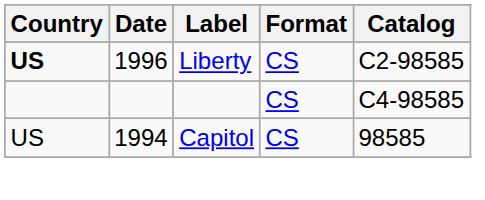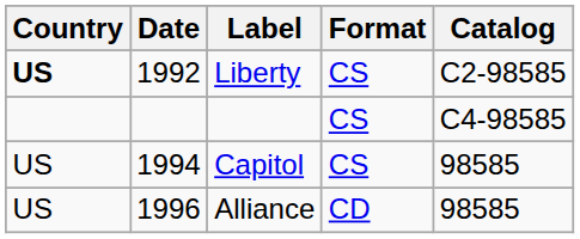 <table class="wikitable" style="font-size:85%;">
 <tr>
 <th>Country</th>
 <th>Date</th>
 <th>Label</th>
 <th>Format</th>
 <th>Catalog</th>
 </tr>
 <tr>
 <td><strong>US</strong></td>
-<td>1996</td>
+<td>1992</td>
 <td><a href='#'>Liberty</a></td>
 <td><a href='#'>CS</a></td>
 <td>C2-98585</td>
 </tr>
 <tr>
 <td></td>
 <td></td>
 <td></td>
 <td><a href='#'>CS</a></td>
 <td>C4-98585</td>
 </tr>
 <tr>
 <td>US</td>
 <td>1994</td>
 <td><a href='#'>Capitol</a></td>
 <td><a href='#'>CS</a></td>
 <td>98585</td>
 </tr>
+<tr>
+<td>US</td>
+<td>1996</td>
+<td>Alliance</td>
+<td><a href='#'>CD</a></td>
+<td>98585</td>
+</tr>
 </table>
